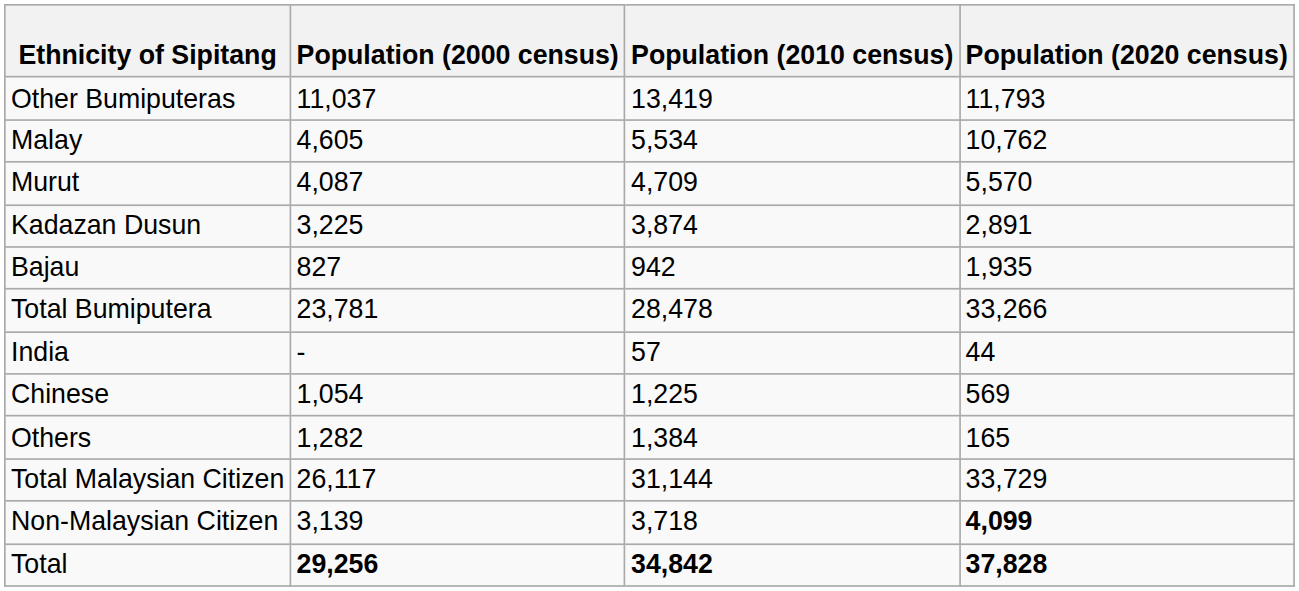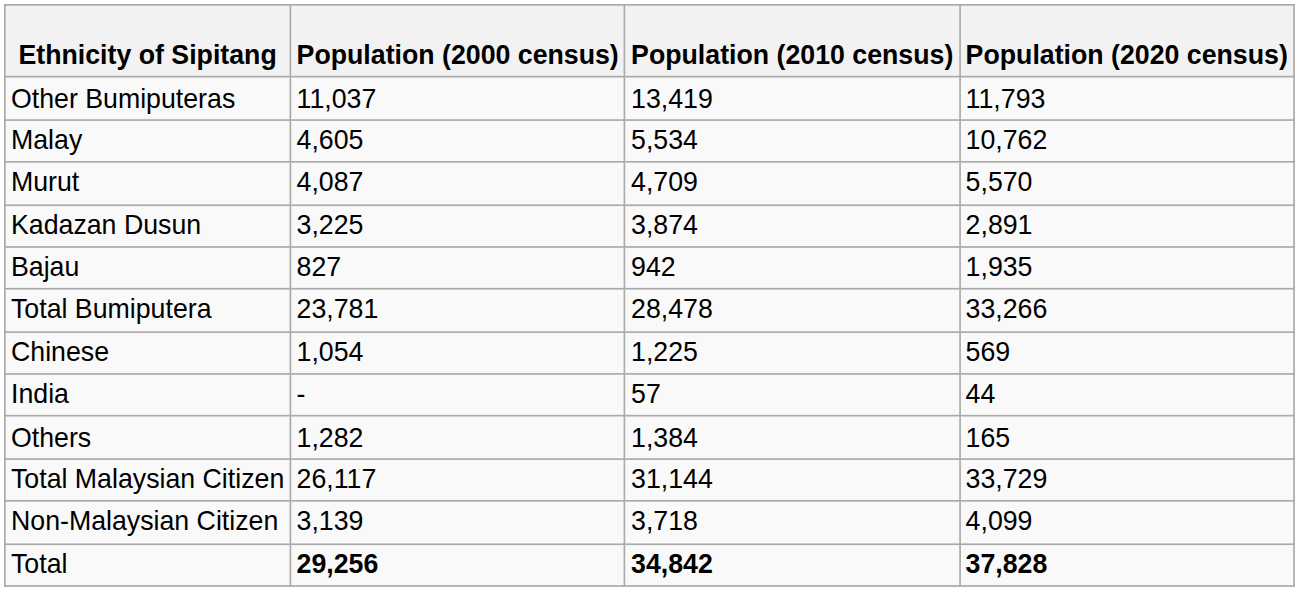 <table class="wikitable">
 <tr>
 <th class="hintergrundfarbe98"><br>Ethnicity of Sipitang</th>
 <th class="hintergrundfarbe98"><br>Population (2000 census)</th>
 <th class="hintergrundfarbe98"><br>Population (2010 census)</th>
 <th class="hintergrundfarbe98"><br>Population (2020 census)</th>
 </tr>
 <tr>
 <td>Other Bumiputeras</td>
 <td>11,037</td>
 <td>13,419</td>
 <td>11,793</td>
 </tr>
 <tr>
 <td>Malay</td>
 <td>4,605</td>
 <td>5,534</td>
 <td>10,762</td>
 </tr>
 <tr>
 <td>Murut</td>
 <td>4,087</td>
 <td>4,709</td>
 <td>5,570</td>
 </tr>
 <tr>
 <td>Kadazan Dusun</td>
 <td>3,225</td>
 <td>3,874</td>
 <td>2,891</td>
 </tr>
 <tr>
 <td>Bajau</td>
 <td>827</td>
 <td>942</td>
 <td>1,935</td>
 </tr>
 <tr>
 <td>Total Bumiputera</td>
 <td>23,781</td>
 <td>28,478</td>
 <td>33,266</td>
 </tr>
 <tr>
+<td>Chinese</td>
+<td>1,054</td>
+<td>1,225</td>
+<td>569</td>
+</tr>
+<tr>
 <td>India</td>
 <td>-</td>
 <td>57</td>
 <td>44</td>
-</tr>
-<tr>
-<td>Chinese</td>
-<td>1,054</td>
-<td>1,225</td>
-<td>569</td>
 </tr>
 <tr>
 <td>Others</td>
 <td>1,282</td>
 <td>1,384</td>
 <td>165</td>
 </tr>
 <tr>
 <td>Total Malaysian Citizen</td>
 <td>26,117</td>
 <td>31,144</td>
 <td>33,729</td>
 </tr>
 <tr>
 <td>Non-Malaysian Citizen</td>
 <td>3,139</td>
 <td>3,718</td>
-<td><strong>4,099</strong></td>
+<td>4,099</td>
 </tr>
 <tr>
 <td>Total</td>
 <td><strong>29,256</strong></td>
 <td><strong>34,842</strong></td>
 <td><strong>37,828</strong></td>
 </tr>
 </table>
